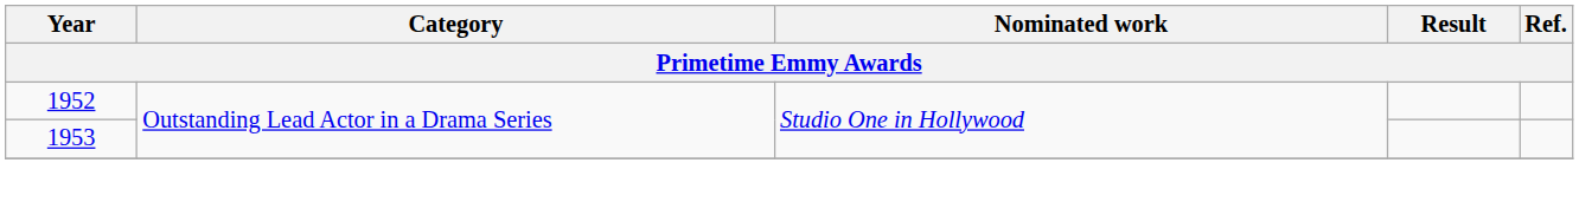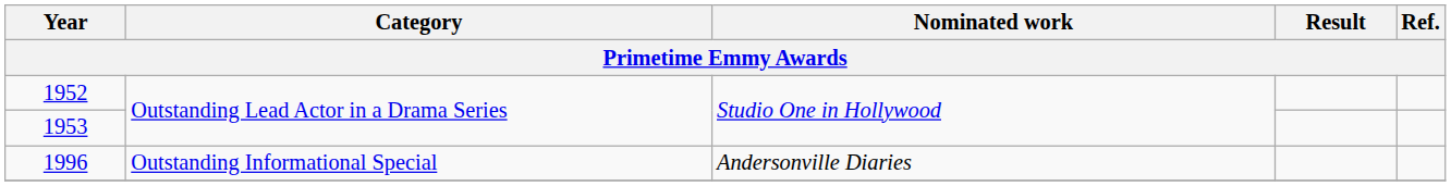 <table class=wikitable>
 <tr>
 <th scope="col" style="width:5em;">Year</th>
 <th scope="col" style="width:26em;">Category</th>
 <th scope="col" style="width:25em;">Nominated work</th>
 <th scope="col" style="width:5em;">Result</th>
 <th>Ref.</th>
 </tr>
 <tr>
 <th colspan=5><a href='#'>Primetime Emmy Awards</a></th>
 </tr>
 <tr>
 <td style="text-align:center;"><a href='#'>1952</a></td>
 <td rowspan="2"><a href='#'>Outstanding Lead Actor in a Drama Series</a></td>
 <td rowspan="2"><em><a href='#'>Studio One in Hollywood</a></em></td>
 <td></td>
 <td></td>
 </tr>
 <tr>
 <td style="text-align:center;"><a href='#'>1953</a></td>
 <td></td>
 <td></td>
 </tr>
 <tr>
+<td style="text-align:center;"><a href='#'>1996</a></td>
+<td><a href='#'>Outstanding Informational Special</a></td>
+<td><em>Andersonville Diaries</em></td>
+<td></td>
+<td></td>
+</tr>
+<tr>
 </tr>
 </table>
